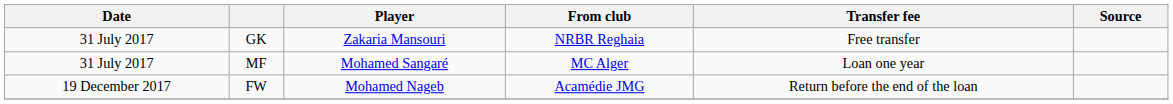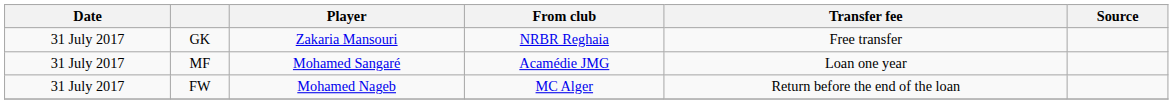 <table class="wikitable sortable" style="width:70%; text-align:center; font-size:85%; text-align:centre;">
 <tr>
 <th>Date</th>
 <th></th>
 <th>Player</th>
 <th>From club</th>
 <th>Transfer fee</th>
 <th>Source</th>
 </tr>
 <tr>
 <td>31 July 2017</td>
 <td>GK</td>
 <td> <a href='#'>Zakaria Mansouri</a></td>
 <td><a href='#'>NRBR Reghaia</a></td>
 <td>Free transfer</td>
 <td></td>
 </tr>
 <tr>
 <td>31 July 2017</td>
 <td>MF</td>
 <td> <a href='#'>Mohamed Sangaré</a></td>
-<td><a href='#'>MC Alger</a></td>
+<td> <a href='#'>Acamédie JMG</a></td>
 <td>Loan one year</td>
 <td></td>
 </tr>
 <tr>
-<td>19 December 2017</td>
+<td>31 July 2017</td>
 <td>FW</td>
 <td> <a href='#'>Mohamed Nageb</a></td>
-<td> <a href='#'>Acamédie JMG</a></td>
+<td><a href='#'>MC Alger</a></td>
 <td>Return before the end of the loan</td>
 <td></td>
 </tr>
 <tr>
 </tr>
 </table>
